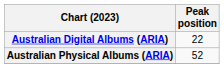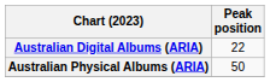 <table class="wikitable sortable plainrowheaders" style="text-align:center;">
 <tr>
 <th scope="col">Chart (2023)</th>
 <th scope="col">Peak<br>position</th>
 </tr>
 <tr>
 <th scope="row"><a href='#'>Australian Digital Albums</a> (<a href='#'>ARIA</a>)</th>
 <td>22</td>
 </tr>
 <tr>
 <th scope="row">Australian Physical Albums (<a href='#'>ARIA</a>)</th>
-<td>52</td>
+<td>50</td>
 </tr>
 <tr>
 </tr>
 </table>
